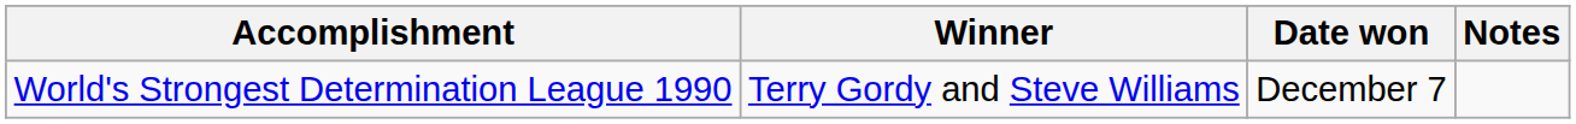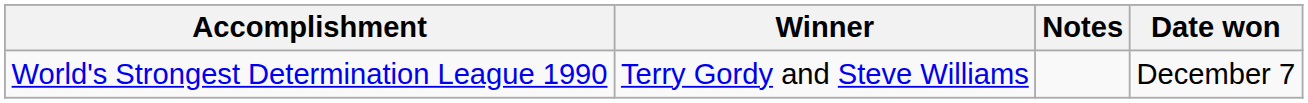 <table class="wikitable">
 <tr>
 <th>Accomplishment</th>
 <th>Winner</th>
+<th>Notes</th>
 <th>Date won</th>
-<th>Notes</th>
 </tr>
 <tr>
 <td><a href='#'>World's Strongest Determination League 1990</a></td>
 <td><a href='#'>Terry Gordy</a> and <a href='#'> Steve Williams</a></td>
+<td></td>
 <td>December 7</td>
-<td></td>
 </tr>
 </table>
